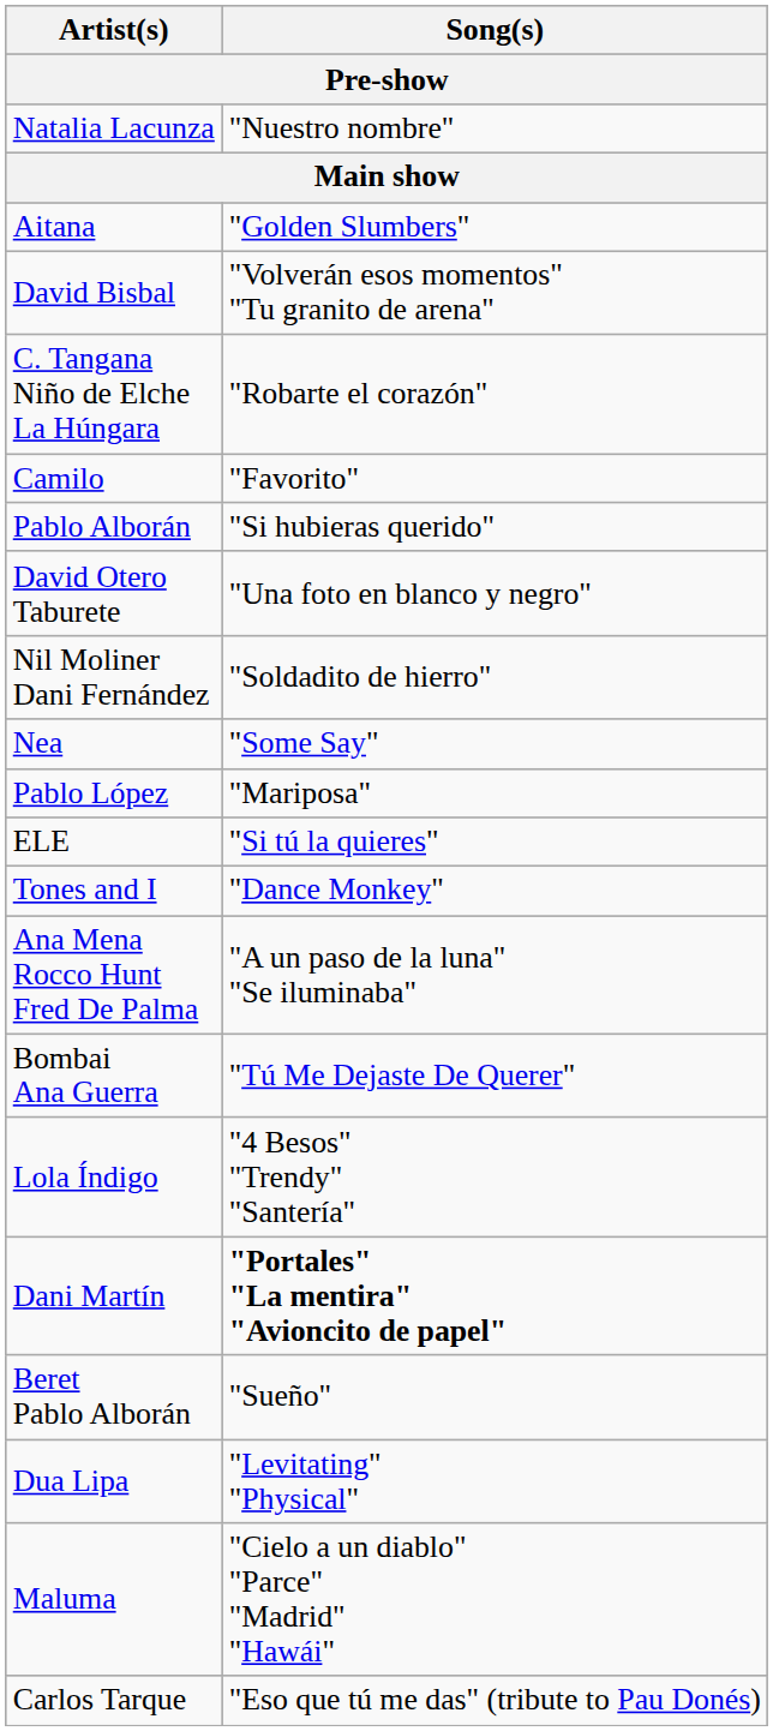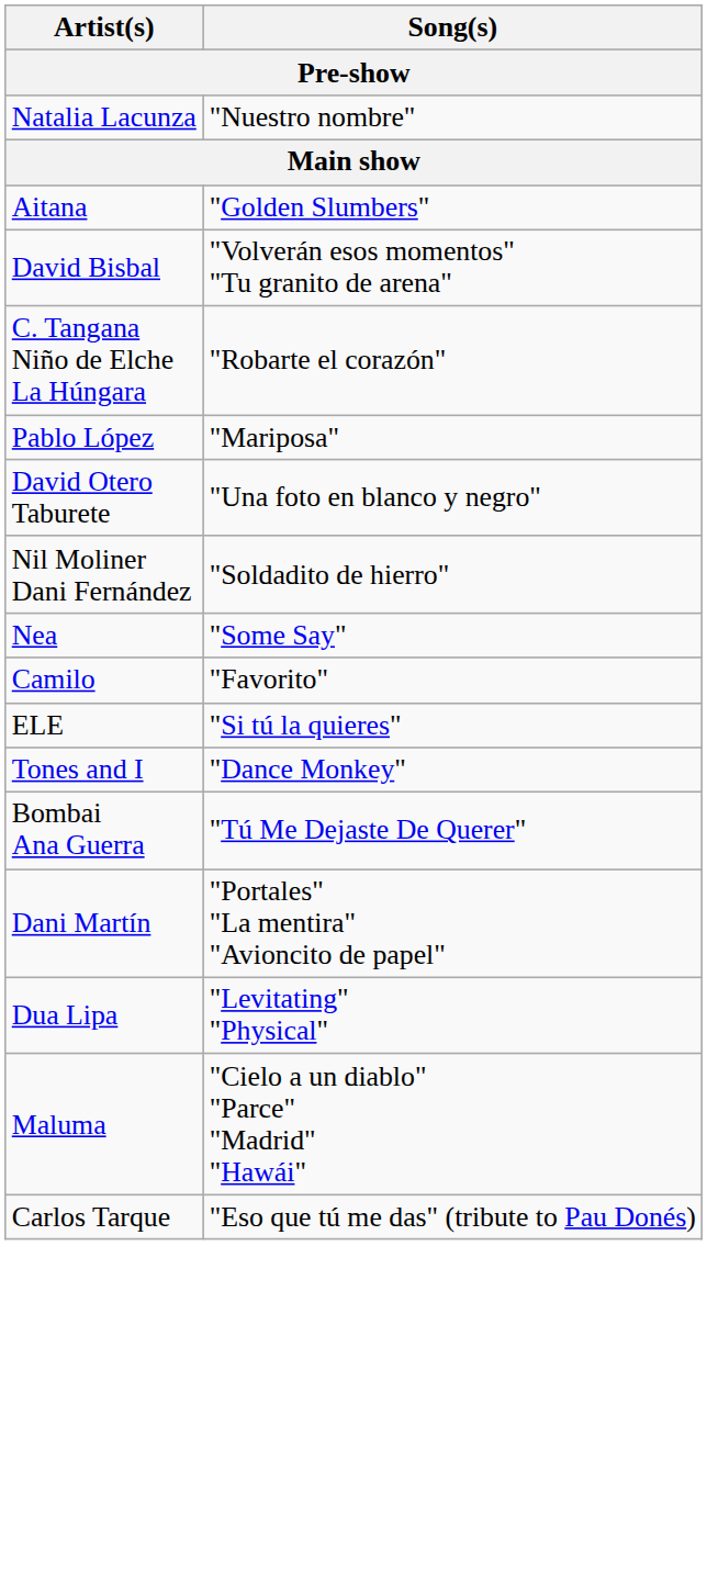 <table class="wikitable plainrowheaders">
 <tr>
 <th scope="col">Artist(s)</th>
 <th scope="col">Song(s)</th>
 </tr>
 <tr>
 <th colspan="2">Pre-show</th>
 </tr>
 <tr>
 <td><a href='#'>Natalia Lacunza</a></td>
 <td>"Nuestro nombre"</td>
 </tr>
 <tr>
 <th colspan="2">Main show</th>
 </tr>
 <tr>
 <td><a href='#'>Aitana</a></td>
 <td>"<a href='#'>Golden Slumbers</a>"</td>
 </tr>
 <tr>
 <td><a href='#'>David Bisbal</a></td>
 <td>"Volverán esos momentos"<br>"Tu granito de arena"</td>
 </tr>
 <tr>
 <td><a href='#'>C. Tangana</a><br>Niño de Elche<br><a href='#'>La Húngara</a></td>
 <td>"Robarte el corazón"</td>
 </tr>
 <tr>
-<td><a href='#'>Camilo</a></td>
-<td>"Favorito"</td>
-</tr>
-<tr>
-<td><a href='#'>Pablo Alborán</a></td>
-<td>"Si hubieras querido"</td>
+<td><a href='#'>Pablo López</a></td>
+<td>"Mariposa"</td>
 </tr>
 <tr>
 <td><a href='#'>David Otero</a><br>Taburete</td>
 <td>"Una foto en blanco y negro"</td>
 </tr>
 <tr>
 <td>Nil Moliner<br>Dani Fernández</td>
 <td>"Soldadito de hierro"</td>
 </tr>
 <tr>
 <td><a href='#'>Nea</a></td>
 <td>"<a href='#'>Some Say</a>"</td>
 </tr>
 <tr>
-<td><a href='#'>Pablo López</a></td>
-<td>"Mariposa"</td>
+<td><a href='#'>Camilo</a></td>
+<td>"Favorito"</td>
 </tr>
 <tr>
 <td>ELE</td>
 <td>"<a href='#'>Si tú la quieres</a>"</td>
 </tr>
 <tr>
 <td><a href='#'>Tones and I</a></td>
 <td>"<a href='#'>Dance Monkey</a>"</td>
 </tr>
 <tr>
-<td><a href='#'>Ana Mena</a><br><a href='#'>Rocco Hunt</a><br><a href='#'>Fred De Palma</a></td>
-<td>"A un paso de la luna"<br>"Se iluminaba"</td>
-</tr>
-<tr>
 <td>Bombai<br><a href='#'>Ana Guerra</a></td>
 <td>"<a href='#'>Tú Me Dejaste De Querer</a>"</td>
 </tr>
 <tr>
-<td><a href='#'>Lola Índigo</a></td>
-<td>"4 Besos"<br>"Trendy"<br>"Santería"</td>
-</tr>
-<tr>
 <td><a href='#'>Dani Martín</a></td>
-<td><strong>"Portales"<br>"La mentira"<br>"Avioncito de papel" </strong></td>
-</tr>
-<tr>
-<td><a href='#'>Beret</a><br>Pablo Alborán</td>
-<td>"Sueño"</td>
+<td>"Portales"<br>"La mentira"<br>"Avioncito de papel" </td>
 </tr>
 <tr>
 <td><a href='#'>Dua Lipa</a></td>
 <td>"<a href='#'>Levitating</a>"<br>"<a href='#'>Physical</a>"</td>
 </tr>
 <tr>
 <td><a href='#'>Maluma</a></td>
 <td>"Cielo a un diablo"<br>"Parce"<br>"Madrid"<br>"<a href='#'>Hawái</a>"</td>
 </tr>
 <tr>
 <td>Carlos Tarque</td>
 <td>"Eso que tú me das" (tribute to <a href='#'>Pau Donés</a>)</td>
 </tr>
 </table>
